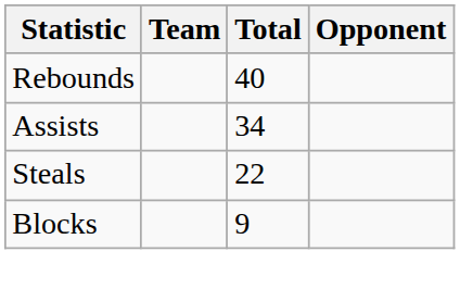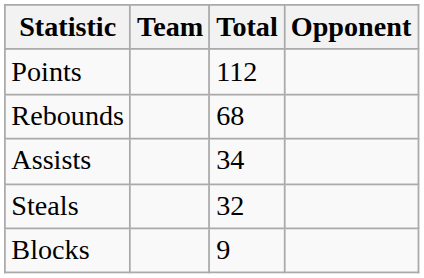 <table class="wikitable">
 <tr>
 <th>Statistic</th>
 <th>Team</th>
 <th>Total</th>
 <th>Opponent</th>
 </tr>
 <tr>
+<td>Points</td>
+<td></td>
+<td>112</td>
+<td></td>
+</tr>
+<tr>
 <td>Rebounds</td>
 <td><br></td>
-<td>40</td>
+<td>68</td>
 <td><br></td>
 </tr>
 <tr>
 <td>Assists</td>
 <td></td>
 <td>34</td>
 <td></td>
 </tr>
 <tr>
 <td>Steals</td>
 <td></td>
-<td>22</td>
+<td>32</td>
 <td></td>
 </tr>
 <tr>
 <td>Blocks</td>
 <td></td>
 <td>9</td>
 <td></td>
 </tr>
 </table>
